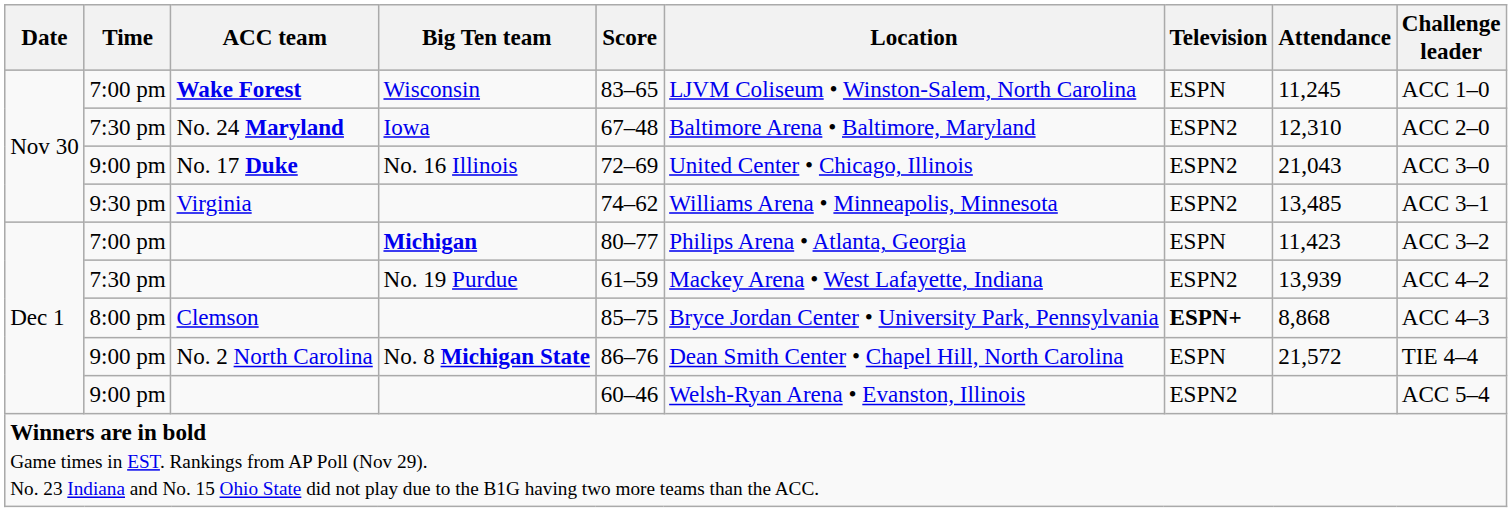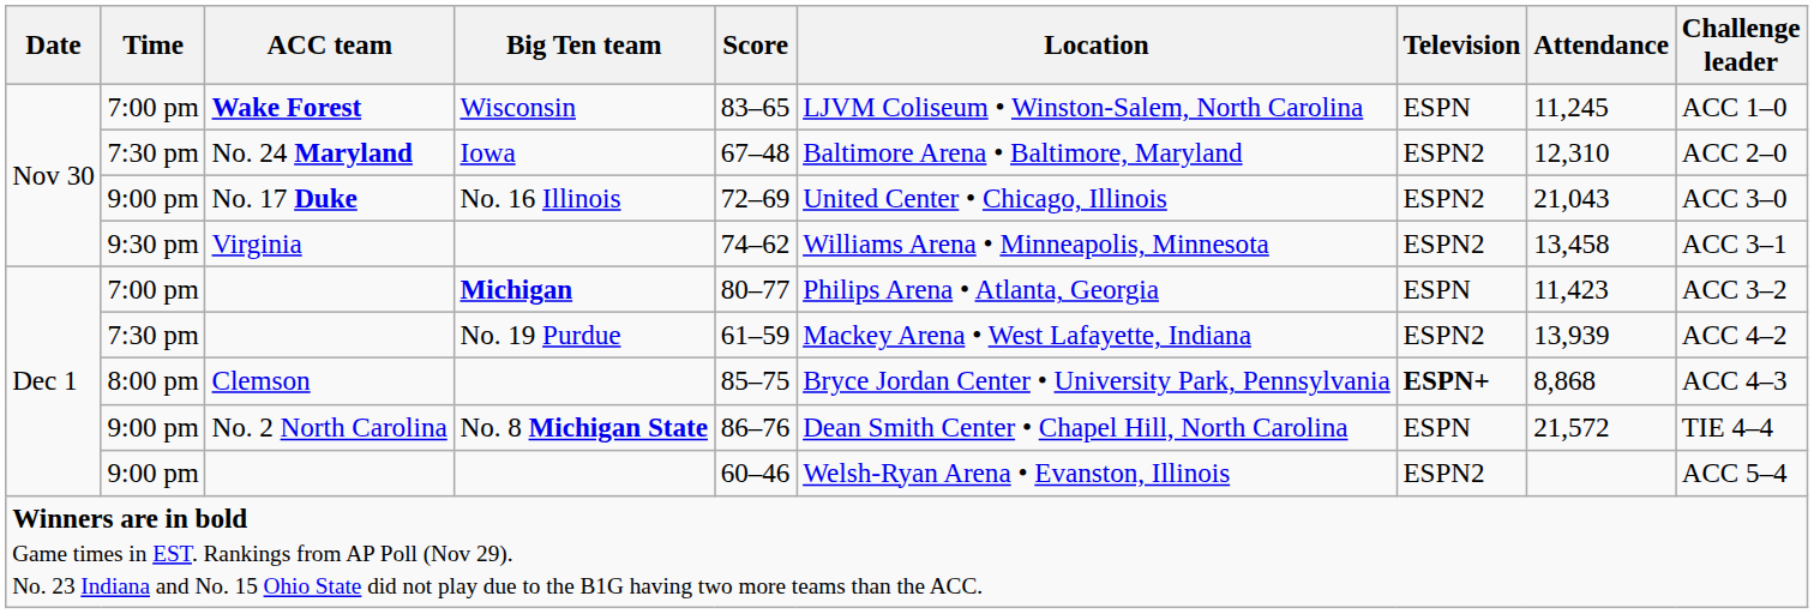 <table class="wikitable" style="font-size: 95%">
 <tr>
 <th>Date</th>
 <th>Time</th>
 <th>ACC team</th>
 <th>Big Ten team</th>
 <th>Score</th>
 <th>Location</th>
 <th>Television</th>
 <th>Attendance</th>
 <th>Challenge<br>leader</th>
 </tr>
 <tr>
 <td rowspan=4>Nov 30</td>
 <td>7:00 pm</td>
 <td><strong><a href='#'>Wake Forest</a></strong></td>
 <td><a href='#'>Wisconsin</a></td>
 <td>83–65</td>
 <td><a href='#'>LJVM Coliseum</a> • <a href='#'>Winston-Salem, North Carolina</a></td>
 <td>ESPN</td>
 <td>11,245</td>
 <td>ACC 1–0</td>
 </tr>
 <tr>
 <td>7:30 pm</td>
 <td>No. 24 <strong><a href='#'>Maryland</a></strong></td>
 <td><a href='#'>Iowa</a></td>
 <td>67–48</td>
 <td><a href='#'>Baltimore Arena</a> • <a href='#'>Baltimore, Maryland</a></td>
 <td>ESPN2</td>
 <td>12,310</td>
 <td>ACC 2–0</td>
 </tr>
 <tr>
 <td>9:00 pm</td>
 <td>No. 17 <strong><a href='#'>Duke</a></strong></td>
 <td>No. 16 <a href='#'>Illinois</a></td>
 <td>72–69</td>
 <td><a href='#'>United Center</a> • <a href='#'>Chicago, Illinois</a></td>
 <td>ESPN2</td>
 <td>21,043</td>
 <td>ACC 3–0</td>
 </tr>
 <tr>
 <td>9:30 pm</td>
 <td><a href='#'>Virginia</a></td>
 <td><strong></strong></td>
 <td>74–62</td>
 <td><a href='#'>Williams Arena</a> • <a href='#'>Minneapolis, Minnesota</a></td>
 <td>ESPN2</td>
-<td>13,485</td>
+<td>13,458</td>
 <td>ACC 3–1</td>
 </tr>
 <tr>
 <td rowspan=5>Dec 1</td>
 <td>7:00 pm</td>
 <td></td>
 <td><strong><a href='#'>Michigan</a></strong></td>
 <td>80–77</td>
 <td><a href='#'>Philips Arena</a> • <a href='#'>Atlanta, Georgia</a></td>
 <td>ESPN</td>
 <td>11,423</td>
 <td>ACC 3–2</td>
 </tr>
 <tr>
 <td>7:30 pm</td>
 <td><strong></strong></td>
 <td>No. 19 <a href='#'>Purdue</a></td>
 <td>61–59</td>
 <td><a href='#'>Mackey Arena</a> • <a href='#'>West Lafayette, Indiana</a></td>
 <td>ESPN2</td>
 <td>13,939</td>
 <td>ACC 4–2</td>
 </tr>
 <tr>
 <td>8:00 pm</td>
 <td><a href='#'>Clemson</a></td>
 <td><strong></strong></td>
 <td>85–75</td>
 <td><a href='#'>Bryce Jordan Center</a> • <a href='#'>University Park, Pennsylvania</a></td>
 <td><strong>ESPN+</strong></td>
 <td>8,868</td>
 <td>ACC 4–3</td>
 </tr>
 <tr>
 <td>9:00 pm</td>
 <td>No. 2 <a href='#'>North Carolina</a></td>
 <td>No. 8 <strong><a href='#'>Michigan State</a></strong></td>
 <td>86–76</td>
 <td><a href='#'>Dean Smith Center</a> • <a href='#'>Chapel Hill, North Carolina</a></td>
 <td>ESPN</td>
 <td>21,572</td>
 <td>TIE 4–4</td>
 </tr>
 <tr>
 <td>9:00 pm</td>
 <td><strong></strong></td>
 <td></td>
 <td>60–46</td>
 <td><a href='#'>Welsh-Ryan Arena</a> • <a href='#'>Evanston, Illinois</a></td>
 <td>ESPN2</td>
 <td></td>
 <td>ACC 5–4</td>
 </tr>
 <tr>
 <td colspan=9><strong>Winners are in bold</strong><br><small>Game times in <a href='#'>EST</a>. Rankings from AP Poll (Nov 29).<br>No. 23 <a href='#'>Indiana</a> and No. 15 <a href='#'>Ohio State</a> did not play due to the B1G having two more teams than the ACC.</small></td>
 </tr>
 </table>
